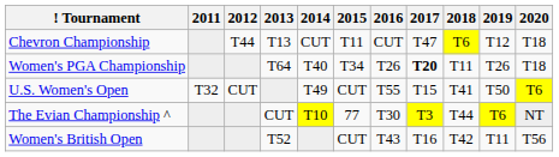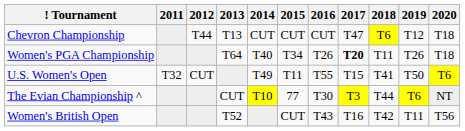 <table class="wikitable" style="font-size:95%;text-align:center;">
 <tr>
 <th>! Tournament</th>
 <th>2011</th>
 <th>2012</th>
 <th>2013</th>
 <th>2014</th>
 <th>2015</th>
 <th>2016</th>
 <th>2017</th>
 <th>2018</th>
 <th>2019</th>
 <th>2020</th>
 </tr>
 <tr>
 <td align=left><a href='#'>Chevron Championship</a></td>
 <td style="background:#eeeeee;"></td>
 <td>T44</td>
 <td>T13</td>
 <td>CUT</td>
-<td>T11</td>
+<td>CUT</td>
 <td>CUT</td>
 <td>T47</td>
 <td style="background:yellow;">T6</td>
 <td>T12</td>
 <td>T18</td>
 </tr>
 <tr>
 <td align=left><a href='#'>Women's PGA Championship</a></td>
 <td style="background:#eeeeee;"></td>
 <td style="background:#eeeeee;"></td>
 <td>T64</td>
 <td>T40</td>
 <td>T34</td>
 <td>T26</td>
 <td><strong>T20</strong></td>
 <td>T11</td>
 <td>T26</td>
 <td>T18</td>
 </tr>
 <tr>
 <td align=left><a href='#'>U.S. Women's Open</a></td>
 <td>T32</td>
 <td>CUT</td>
 <td style="background:#eeeeee;"></td>
 <td>T49</td>
-<td>CUT</td>
+<td>T11</td>
 <td>T55</td>
 <td>T15</td>
 <td>T41</td>
 <td>T50</td>
 <td style="background:yellow;">T6</td>
 </tr>
 <tr>
 <td align=left><a href='#'>The Evian Championship</a> ^</td>
 <td style="background:#eeeeee;"></td>
 <td style="background:#eeeeee;"></td>
 <td>CUT</td>
 <td style="background:yellow;">T10</td>
 <td>77</td>
 <td>T30</td>
 <td style="background:yellow;">T3</td>
 <td>T44</td>
 <td style="background:yellow;">T6</td>
 <td style="background:#eeeeee;">NT</td>
 </tr>
 <tr>
 <td align=left><a href='#'>Women's British Open</a></td>
 <td style="background:#eeeeee;"></td>
 <td style="background:#eeeeee;"></td>
 <td>T52</td>
 <td style="background:#eeeeee;"></td>
 <td>CUT</td>
 <td>T43</td>
 <td>T16</td>
 <td>T42</td>
 <td>T11</td>
 <td>T56</td>
 </tr>
 </table>
